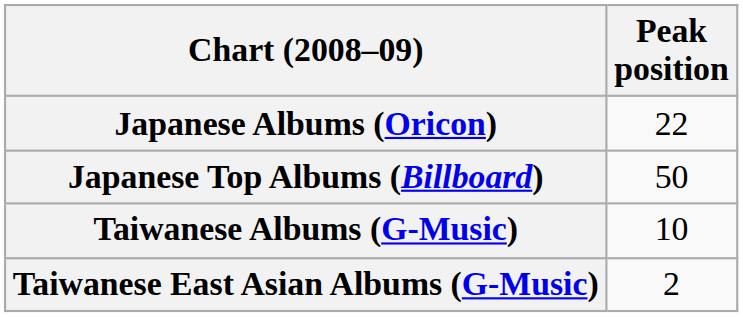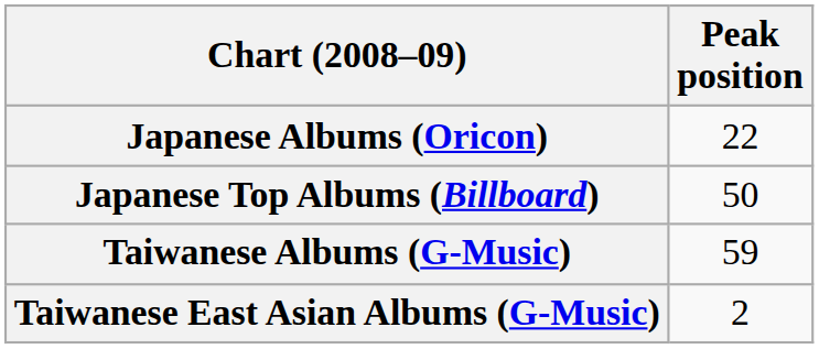 <table class="wikitable plainrowheaders sortable" style="text-align:center">
 <tr>
 <th scope="col">Chart (2008–09)</th>
 <th scope="col">Peak<br>position</th>
 </tr>
 <tr>
 <th scope="row">Japanese Albums (<a href='#'>Oricon</a>)</th>
 <td>22</td>
 </tr>
 <tr>
 <th scope="row">Japanese Top Albums (<em><a href='#'>Billboard</a></em>)</th>
 <td>50</td>
 </tr>
 <tr>
 <th scope="row">Taiwanese Albums (<a href='#'>G-Music</a>)</th>
-<td>10</td>
+<td>59</td>
 </tr>
 <tr>
 <th scope="row">Taiwanese East Asian Albums (<a href='#'>G-Music</a>)</th>
 <td>2</td>
 </tr>
 </table>
